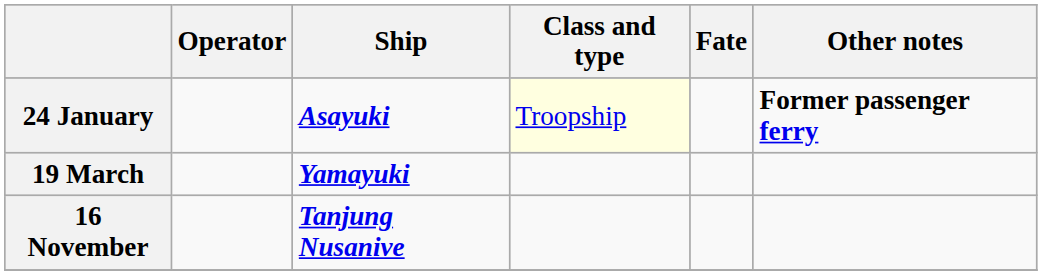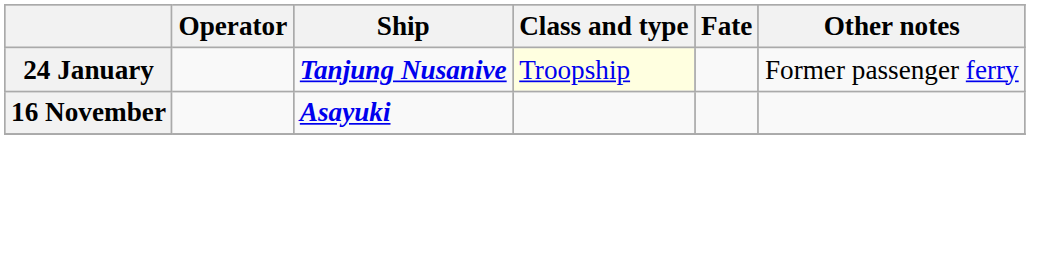 <table Class="wikitable">
 <tr>
 <th></th>
 <th>Operator</th>
 <th>Ship</th>
 <th>Class and type</th>
 <th>Fate</th>
 <th>Other notes</th>
 </tr>
 <tr ---->
 <th>24 January</th>
 <td></td>
-<td><strong><a href='#'><em>Asayuki</em></a></strong></td>
+<td><strong><a href='#'><em>Tanjung Nusanive</em></a></strong></td>
 <td style="background: lightyellow;"><a href='#'>Troopship</a></td>
 <td></td>
-<td><strong>Former passenger <a href='#'>ferry</a></strong></td>
-</tr>
-<tr ---->
-<th>19 March</th>
-<td></td>
-<td><strong><a href='#'><em>Yamayuki</em></a></strong></td>
-<td></td>
-<td></td>
-<td></td>
+<td>Former passenger <a href='#'>ferry</a></td>
 </tr>
 <tr ---->
 <th>16 November</th>
 <td></td>
-<td><strong><a href='#'><em>Tanjung Nusanive</em></a></strong></td>
+<td><strong><a href='#'><em>Asayuki</em></a></strong></td>
 <td></td>
 <td></td>
 <td></td>
 </tr>
 <tr ---->
 </tr>
 </table>
